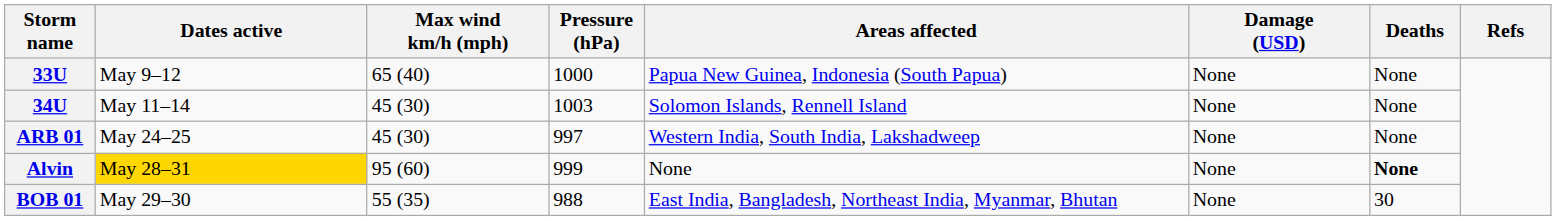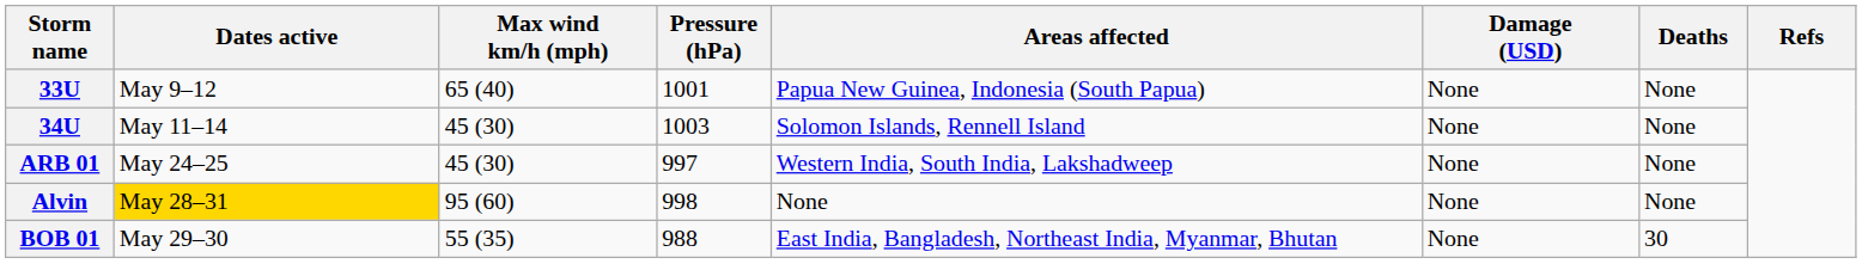 <table class="wikitable sortable">
 <tr>
 <th width="5%">Storm name</th>
 <th width="15%">Dates active</th>
 <th width="10%">Max wind<br>km/h (mph)</th>
 <th width="5%">Pressure<br>(hPa)</th>
 <th width="30%">Areas affected</th>
 <th width="10%">Damage<br>(<a href='#'>USD</a>)</th>
 <th width="5%">Deaths</th>
 <th width="5%">Refs</th>
 </tr>
 <tr>
 <th><a href='#'>33U</a></th>
 <td>May 9–12</td>
 <td>65 (40)</td>
-<td>1000</td>
+<td>1001</td>
 <td><a href='#'>Papua New Guinea</a>, <a href='#'>Indonesia</a> (<a href='#'>South Papua</a>)</td>
 <td>None</td>
 <td>None</td>
 </tr>
 <tr>
 <th><a href='#'>34U</a></th>
 <td>May 11–14</td>
 <td>45 (30)</td>
 <td>1003</td>
 <td><a href='#'>Solomon Islands</a>, <a href='#'>Rennell Island</a></td>
 <td>None</td>
 <td>None</td>
 </tr>
 <tr>
 <th><a href='#'>ARB 01</a></th>
 <td>May 24–25</td>
 <td>45 (30)</td>
 <td>997</td>
 <td><a href='#'>Western India</a>, <a href='#'>South India</a>, <a href='#'>Lakshadweep</a></td>
 <td>None</td>
 <td>None</td>
 </tr>
 <tr>
 <th><a href='#'>Alvin</a></th>
 <td style="background: gold;">May 28–31</td>
 <td>95 (60)</td>
-<td>999</td>
+<td>998</td>
 <td>None</td>
 <td>None</td>
-<td><strong>None</strong></td>
+<td>None</td>
 </tr>
 <tr>
 <th><a href='#'>BOB 01</a></th>
 <td>May 29–30</td>
 <td>55 (35)</td>
 <td>988</td>
 <td><a href='#'>East India</a>, <a href='#'>Bangladesh</a>, <a href='#'>Northeast India</a>, <a href='#'>Myanmar</a>, <a href='#'>Bhutan</a></td>
 <td>None</td>
 <td>30</td>
 </tr>
 </table>
